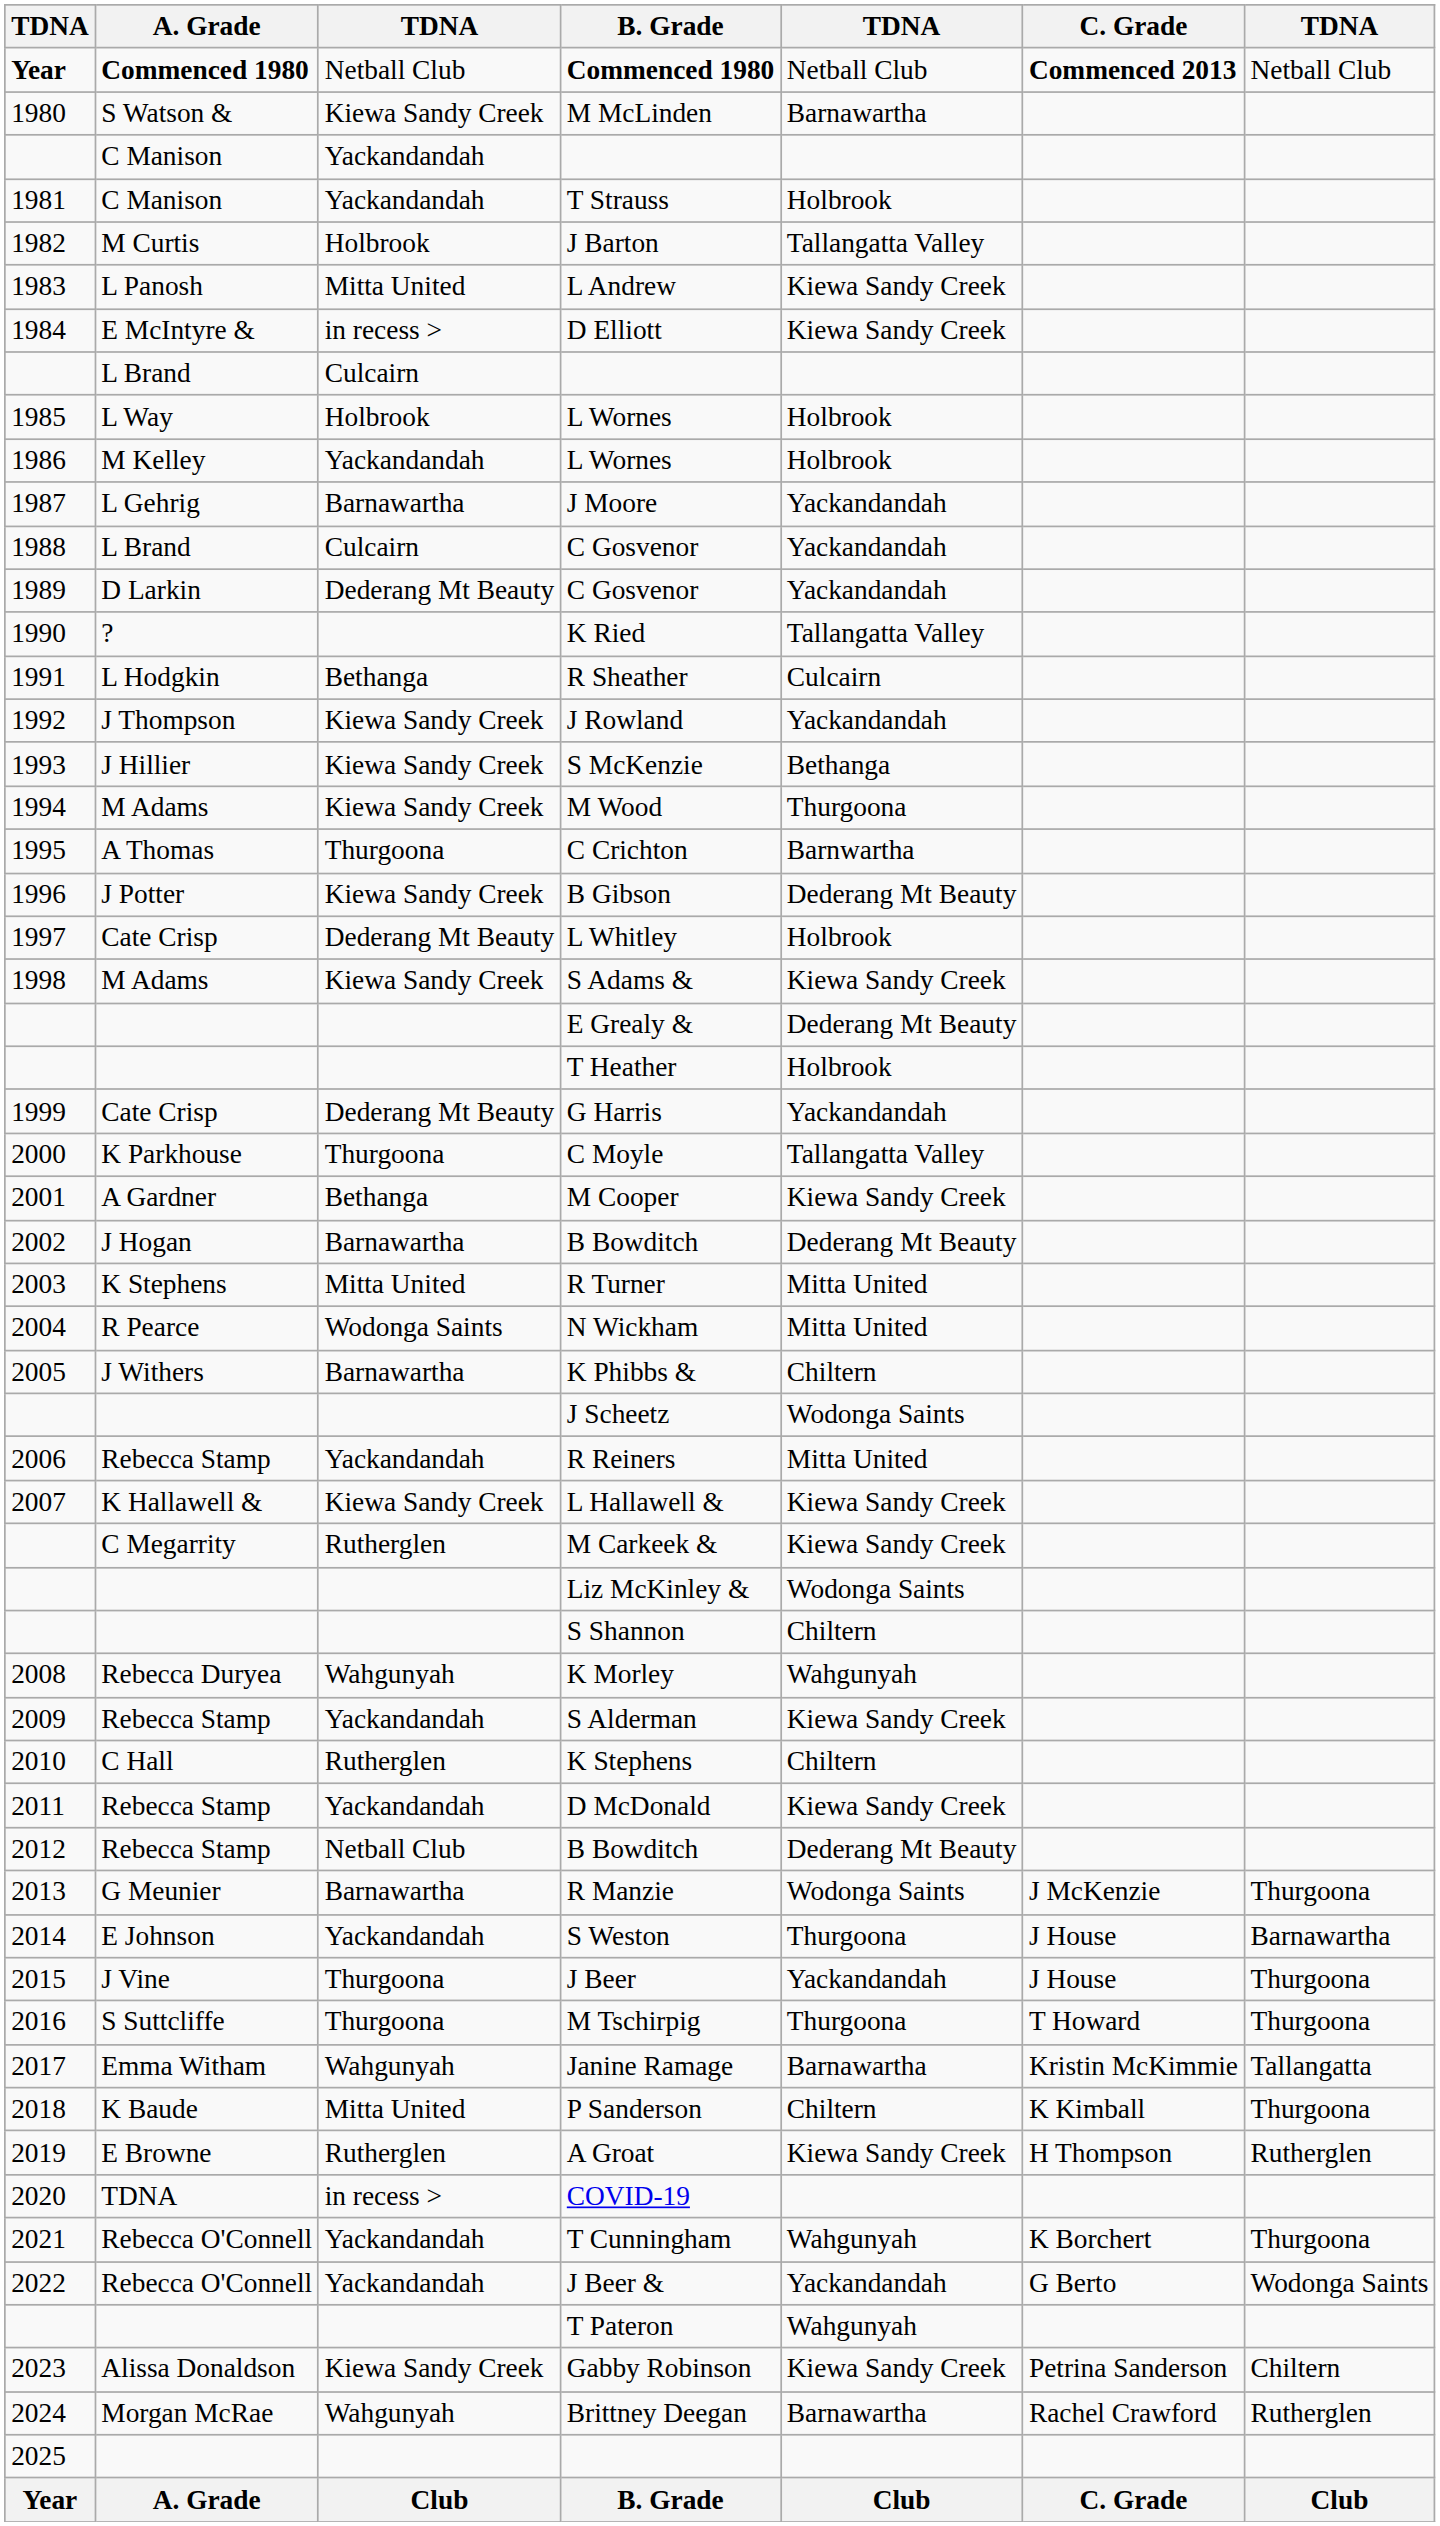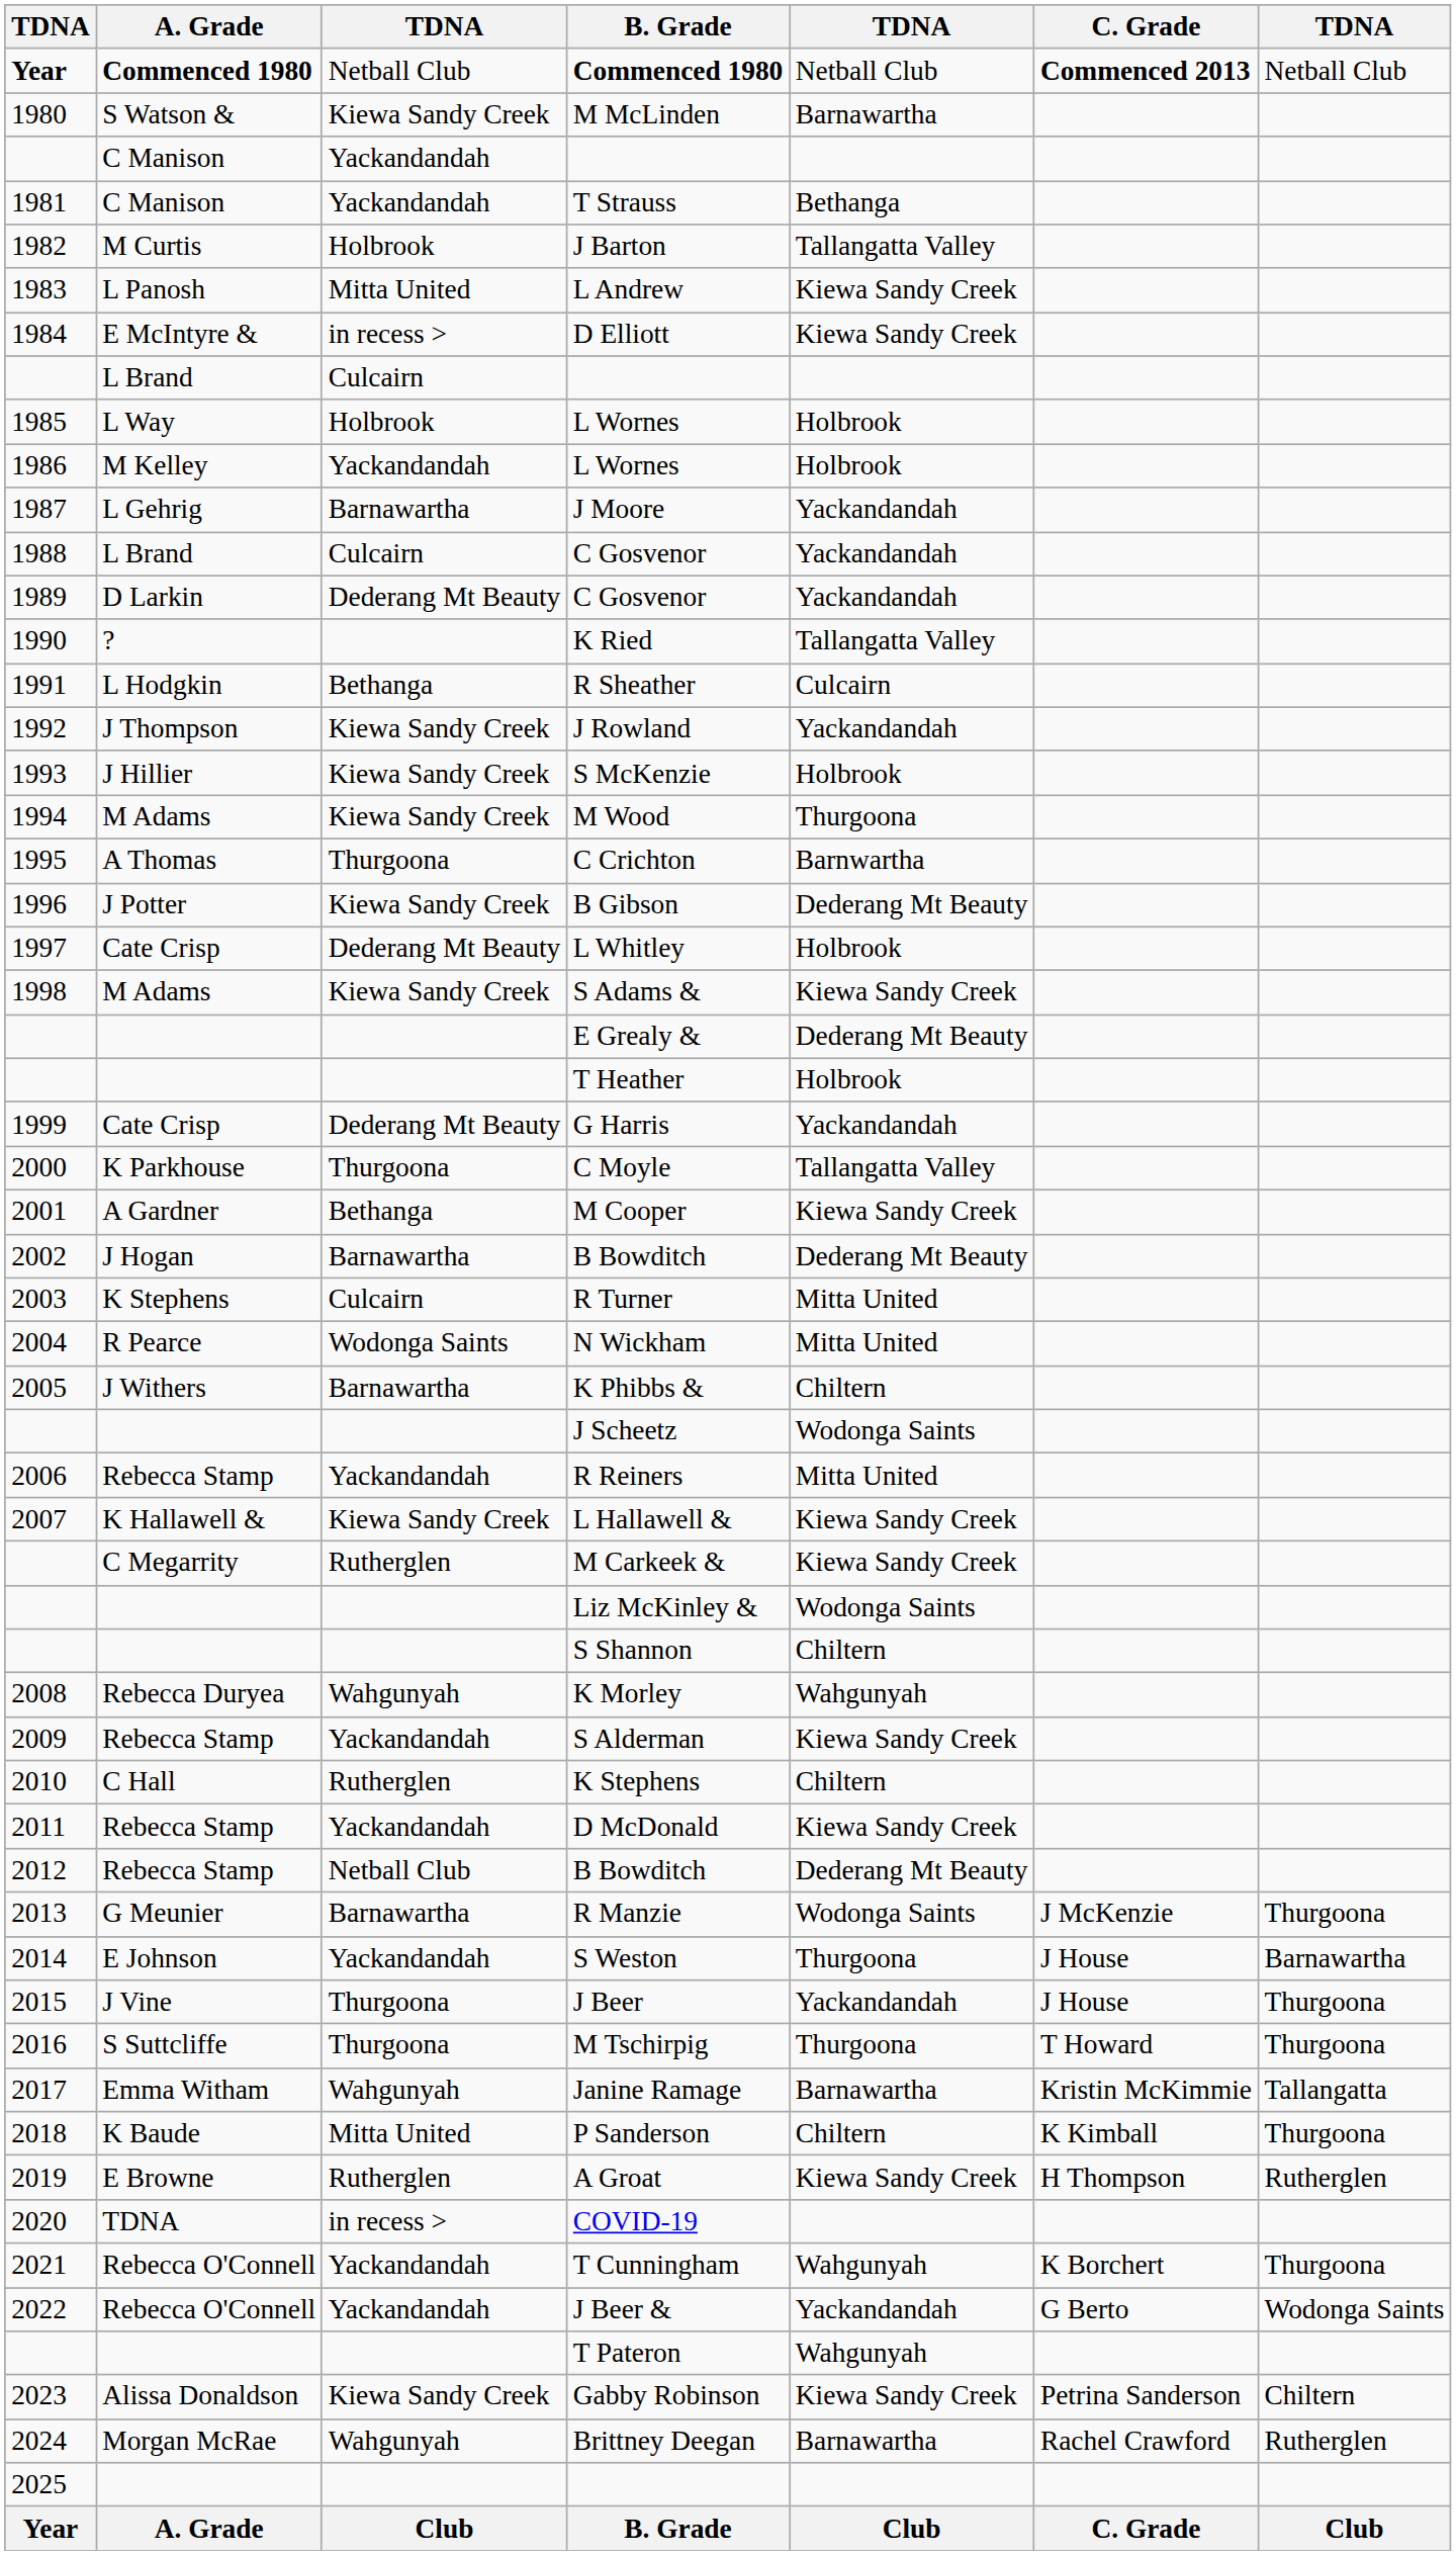 <table class="wikitable collapsible collapsed">
 <tr>
 <th>TDNA</th>
 <th><span>A. Grade</span></th>
 <th>TDNA</th>
 <th><span>B. Grade</span></th>
 <th>TDNA</th>
 <th><span>C. Grade</span></th>
 <th>TDNA</th>
 </tr>
 <tr>
 <td><strong>Year</strong></td>
 <td><strong>Commenced 1980</strong></td>
 <td>Netball Club</td>
 <td><strong>Commenced 1980</strong></td>
 <td>Netball Club</td>
 <td><strong>Commenced 2013</strong></td>
 <td>Netball Club</td>
 </tr>
 <tr>
 <td>1980</td>
 <td>S Watson &</td>
 <td>Kiewa Sandy Creek</td>
 <td>M McLinden</td>
 <td>Barnawartha</td>
 <td></td>
 <td></td>
 </tr>
 <tr>
 <td></td>
 <td>C Manison</td>
 <td>Yackandandah</td>
 <td></td>
 <td></td>
 <td></td>
 <td></td>
 </tr>
 <tr>
 <td>1981</td>
 <td>C Manison</td>
 <td>Yackandandah</td>
 <td>T Strauss</td>
-<td>Holbrook</td>
+<td>Bethanga</td>
 <td></td>
 <td></td>
 </tr>
 <tr>
 <td>1982</td>
 <td>M Curtis</td>
 <td>Holbrook</td>
 <td>J Barton</td>
 <td>Tallangatta Valley</td>
 <td></td>
 <td></td>
 </tr>
 <tr>
 <td>1983</td>
 <td>L Panosh</td>
 <td>Mitta United</td>
 <td>L Andrew</td>
 <td>Kiewa Sandy Creek</td>
 <td></td>
 <td></td>
 </tr>
 <tr>
 <td>1984</td>
 <td>E McIntyre &</td>
 <td>in recess ></td>
 <td>D Elliott</td>
 <td>Kiewa Sandy Creek</td>
 <td></td>
 <td></td>
 </tr>
 <tr>
 <td></td>
 <td>L Brand</td>
 <td>Culcairn</td>
 <td></td>
 <td></td>
 <td></td>
 <td></td>
 </tr>
 <tr>
 <td>1985</td>
 <td>L Way</td>
 <td>Holbrook</td>
 <td>L Wornes</td>
 <td>Holbrook</td>
 <td></td>
 <td></td>
 </tr>
 <tr>
 <td>1986</td>
 <td>M Kelley</td>
 <td>Yackandandah</td>
 <td>L Wornes</td>
 <td>Holbrook</td>
 <td></td>
 <td></td>
 </tr>
 <tr>
 <td>1987</td>
 <td>L Gehrig</td>
 <td>Barnawartha</td>
 <td>J Moore</td>
 <td>Yackandandah</td>
 <td></td>
 <td></td>
 </tr>
 <tr>
 <td>1988</td>
 <td>L Brand</td>
 <td>Culcairn</td>
 <td>C Gosvenor</td>
 <td>Yackandandah</td>
 <td></td>
 <td></td>
 </tr>
 <tr>
 <td>1989</td>
 <td>D Larkin</td>
 <td>Dederang Mt Beauty</td>
 <td>C Gosvenor</td>
 <td>Yackandandah</td>
 <td></td>
 <td></td>
 </tr>
 <tr>
 <td>1990</td>
 <td>?</td>
 <td></td>
 <td>K Ried</td>
 <td>Tallangatta Valley</td>
 <td></td>
 <td></td>
 </tr>
 <tr>
 <td>1991</td>
 <td>L Hodgkin</td>
 <td>Bethanga</td>
 <td>R Sheather</td>
 <td>Culcairn</td>
 <td></td>
 <td></td>
 </tr>
 <tr>
 <td>1992</td>
 <td>J Thompson</td>
 <td>Kiewa Sandy Creek</td>
 <td>J Rowland</td>
 <td>Yackandandah</td>
 <td></td>
 <td></td>
 </tr>
 <tr>
 <td>1993</td>
 <td>J Hillier</td>
 <td>Kiewa Sandy Creek</td>
 <td>S McKenzie</td>
-<td>Bethanga</td>
+<td>Holbrook</td>
 <td></td>
 <td></td>
 </tr>
 <tr>
 <td>1994</td>
 <td>M Adams</td>
 <td>Kiewa Sandy Creek</td>
 <td>M Wood</td>
 <td>Thurgoona</td>
 <td></td>
 <td></td>
 </tr>
 <tr>
 <td>1995</td>
 <td>A Thomas</td>
 <td>Thurgoona</td>
 <td>C Crichton</td>
 <td>Barnwartha</td>
 <td></td>
 <td></td>
 </tr>
 <tr>
 <td>1996</td>
 <td>J Potter</td>
 <td>Kiewa Sandy Creek</td>
 <td>B Gibson</td>
 <td>Dederang Mt Beauty</td>
 <td></td>
 <td></td>
 </tr>
 <tr>
 <td>1997</td>
 <td>Cate Crisp</td>
 <td>Dederang Mt Beauty</td>
 <td>L Whitley</td>
 <td>Holbrook</td>
 <td></td>
 <td></td>
 </tr>
 <tr>
 <td>1998</td>
 <td>M Adams</td>
 <td>Kiewa Sandy Creek</td>
 <td>S Adams &</td>
 <td>Kiewa Sandy Creek</td>
 <td></td>
 <td></td>
 </tr>
 <tr>
 <td></td>
 <td></td>
 <td></td>
 <td>E Grealy &</td>
 <td>Dederang Mt Beauty</td>
 <td></td>
 <td></td>
 </tr>
 <tr>
 <td></td>
 <td></td>
 <td></td>
 <td>T Heather</td>
 <td>Holbrook</td>
 <td></td>
 <td></td>
 </tr>
 <tr>
 <td>1999</td>
 <td>Cate Crisp</td>
 <td>Dederang Mt Beauty</td>
 <td>G Harris</td>
 <td>Yackandandah</td>
 <td></td>
 <td></td>
 </tr>
 <tr>
 <td>2000</td>
 <td>K Parkhouse</td>
 <td>Thurgoona</td>
 <td>C Moyle</td>
 <td>Tallangatta Valley</td>
 <td></td>
 <td></td>
 </tr>
 <tr>
 <td>2001</td>
 <td>A Gardner</td>
 <td>Bethanga</td>
 <td>M Cooper</td>
 <td>Kiewa Sandy Creek</td>
 <td></td>
 <td></td>
 </tr>
 <tr>
 <td>2002</td>
 <td>J Hogan</td>
 <td>Barnawartha</td>
 <td>B Bowditch</td>
 <td>Dederang Mt Beauty</td>
 <td></td>
 <td></td>
 </tr>
 <tr>
 <td>2003</td>
 <td>K Stephens</td>
-<td>Mitta United</td>
+<td>Culcairn</td>
 <td>R Turner</td>
 <td>Mitta United</td>
 <td></td>
 <td></td>
 </tr>
 <tr>
 <td>2004</td>
 <td>R Pearce</td>
 <td>Wodonga Saints</td>
 <td>N Wickham</td>
 <td>Mitta United</td>
 <td></td>
 <td></td>
 </tr>
 <tr>
 <td>2005</td>
 <td>J Withers</td>
 <td>Barnawartha</td>
 <td>K Phibbs &</td>
 <td>Chiltern</td>
 <td></td>
 <td></td>
 </tr>
 <tr>
 <td></td>
 <td></td>
 <td></td>
 <td>J Scheetz</td>
 <td>Wodonga Saints</td>
 <td></td>
 <td></td>
 </tr>
 <tr>
 <td>2006</td>
 <td>Rebecca Stamp</td>
 <td>Yackandandah</td>
 <td>R Reiners</td>
 <td>Mitta United</td>
 <td></td>
 <td></td>
 </tr>
 <tr>
 <td>2007</td>
 <td>K Hallawell &</td>
 <td>Kiewa Sandy Creek</td>
 <td>L Hallawell &</td>
 <td>Kiewa Sandy Creek</td>
 <td></td>
 <td></td>
 </tr>
 <tr>
 <td></td>
 <td>C Megarrity</td>
 <td>Rutherglen</td>
 <td>M Carkeek &</td>
 <td>Kiewa Sandy Creek</td>
 <td></td>
 <td></td>
 </tr>
 <tr>
 <td></td>
 <td></td>
 <td></td>
 <td>Liz McKinley &</td>
 <td>Wodonga Saints</td>
 <td></td>
 <td></td>
 </tr>
 <tr>
 <td></td>
 <td></td>
 <td></td>
 <td>S Shannon</td>
 <td>Chiltern</td>
 <td></td>
 <td></td>
 </tr>
 <tr>
 <td>2008</td>
 <td>Rebecca Duryea</td>
 <td>Wahgunyah</td>
 <td>K Morley</td>
 <td>Wahgunyah</td>
 <td></td>
 <td></td>
 </tr>
 <tr>
 <td>2009</td>
 <td>Rebecca Stamp</td>
 <td>Yackandandah</td>
 <td>S Alderman</td>
 <td>Kiewa Sandy Creek</td>
 <td></td>
 <td></td>
 </tr>
 <tr>
 <td>2010</td>
 <td>C Hall</td>
 <td>Rutherglen</td>
 <td>K Stephens</td>
 <td>Chiltern</td>
 <td></td>
 <td></td>
 </tr>
 <tr>
 <td>2011</td>
 <td>Rebecca Stamp</td>
 <td>Yackandandah</td>
 <td>D McDonald</td>
 <td>Kiewa Sandy Creek</td>
 <td></td>
 <td></td>
 </tr>
 <tr>
 <td>2012</td>
 <td>Rebecca Stamp</td>
 <td>Netball Club</td>
 <td>B Bowditch</td>
 <td>Dederang Mt Beauty</td>
 <td></td>
 <td></td>
 </tr>
 <tr>
 <td>2013</td>
 <td>G Meunier</td>
 <td>Barnawartha</td>
 <td>R Manzie</td>
 <td>Wodonga Saints</td>
 <td>J McKenzie</td>
 <td>Thurgoona</td>
 </tr>
 <tr>
 <td>2014</td>
 <td>E Johnson</td>
 <td>Yackandandah</td>
 <td>S Weston</td>
 <td>Thurgoona</td>
 <td>J House</td>
 <td>Barnawartha</td>
 </tr>
 <tr>
 <td>2015</td>
 <td>J Vine</td>
 <td>Thurgoona</td>
 <td>J Beer</td>
 <td>Yackandandah</td>
 <td>J House</td>
 <td>Thurgoona</td>
 </tr>
 <tr>
 <td>2016</td>
 <td>S Suttcliffe</td>
 <td>Thurgoona</td>
 <td>M Tschirpig</td>
 <td>Thurgoona</td>
 <td>T Howard</td>
 <td>Thurgoona</td>
 </tr>
 <tr>
 <td>2017</td>
 <td>Emma Witham</td>
 <td>Wahgunyah</td>
 <td>Janine Ramage</td>
 <td>Barnawartha</td>
 <td>Kristin McKimmie</td>
 <td>Tallangatta</td>
 </tr>
 <tr>
 <td>2018</td>
 <td>K Baude</td>
 <td>Mitta United</td>
 <td>P Sanderson</td>
 <td>Chiltern</td>
 <td>K Kimball</td>
 <td>Thurgoona</td>
 </tr>
 <tr>
 <td>2019</td>
 <td>E Browne</td>
 <td>Rutherglen</td>
 <td>A Groat</td>
 <td>Kiewa Sandy Creek</td>
 <td>H Thompson</td>
 <td>Rutherglen</td>
 </tr>
 <tr>
 <td>2020</td>
 <td>TDNA</td>
 <td>in recess ></td>
 <td><a href='#'>COVID-19</a></td>
 <td></td>
 <td></td>
 <td></td>
 </tr>
 <tr>
 <td>2021</td>
 <td>Rebecca O'Connell</td>
 <td>Yackandandah</td>
 <td>T Cunningham</td>
 <td>Wahgunyah</td>
 <td>K Borchert</td>
 <td>Thurgoona</td>
 </tr>
 <tr>
 <td>2022</td>
 <td>Rebecca O'Connell</td>
 <td>Yackandandah</td>
 <td>J Beer &</td>
 <td>Yackandandah</td>
 <td>G Berto</td>
 <td>Wodonga Saints</td>
 </tr>
 <tr>
 <td></td>
 <td></td>
 <td></td>
 <td>T Pateron</td>
 <td>Wahgunyah</td>
 <td></td>
 <td></td>
 </tr>
 <tr>
 <td>2023</td>
 <td>Alissa Donaldson</td>
 <td>Kiewa Sandy Creek</td>
 <td>Gabby Robinson</td>
 <td>Kiewa Sandy Creek</td>
 <td>Petrina Sanderson</td>
 <td>Chiltern</td>
 </tr>
 <tr>
 <td>2024</td>
 <td>Morgan McRae</td>
 <td>Wahgunyah</td>
 <td>Brittney Deegan</td>
 <td>Barnawartha</td>
 <td>Rachel Crawford</td>
 <td>Rutherglen</td>
 </tr>
 <tr>
 <td>2025</td>
 <td></td>
 <td></td>
 <td></td>
 <td></td>
 <td></td>
 <td></td>
 </tr>
 <tr>
 <th>Year</th>
 <th><span>A. Grade</span></th>
 <th>Club</th>
 <th><span>B. Grade</span></th>
 <th>Club</th>
 <th><span>C. Grade</span></th>
 <th>Club</th>
 </tr>
 </table>
